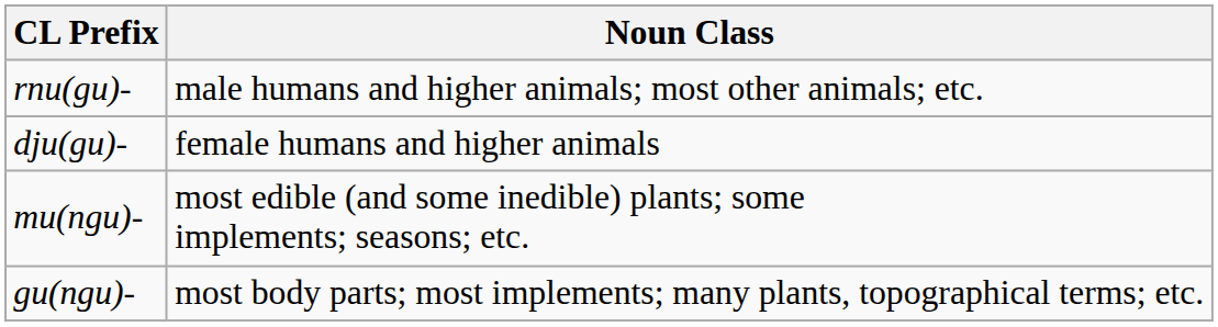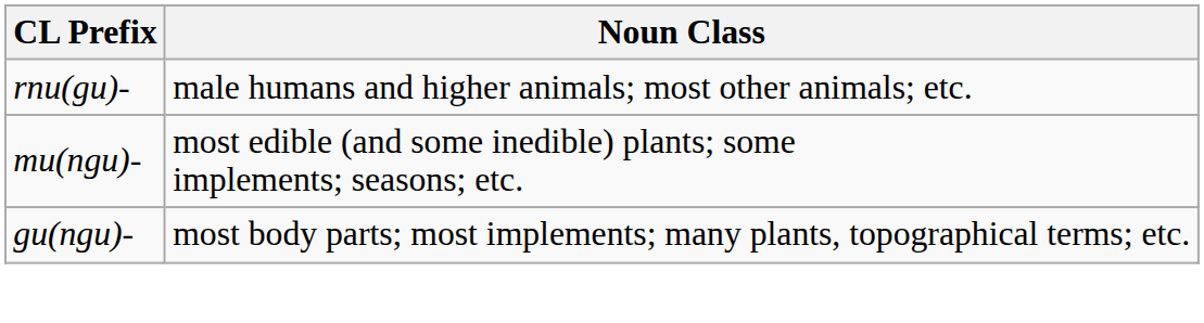 <table class="wikitable">
 <tr>
 <th>CL Prefix</th>
 <th>Noun Class</th>
 </tr>
 <tr>
 <td><em>rnu(gu)-</em></td>
 <td>male humans and higher animals; most other animals; etc.</td>
 </tr>
 <tr>
-<td><em>dju(gu)-</em></td>
-<td>female humans and higher animals</td>
-</tr>
-<tr>
 <td><em>mu(ngu)-</em></td>
 <td>most edible (and some inedible) plants; some<br>implements; seasons; etc.</td>
 </tr>
 <tr>
 <td><em>gu(ngu)-</em></td>
 <td>most body parts; most implements; many plants, topographical terms; etc.</td>
 </tr>
 </table>
